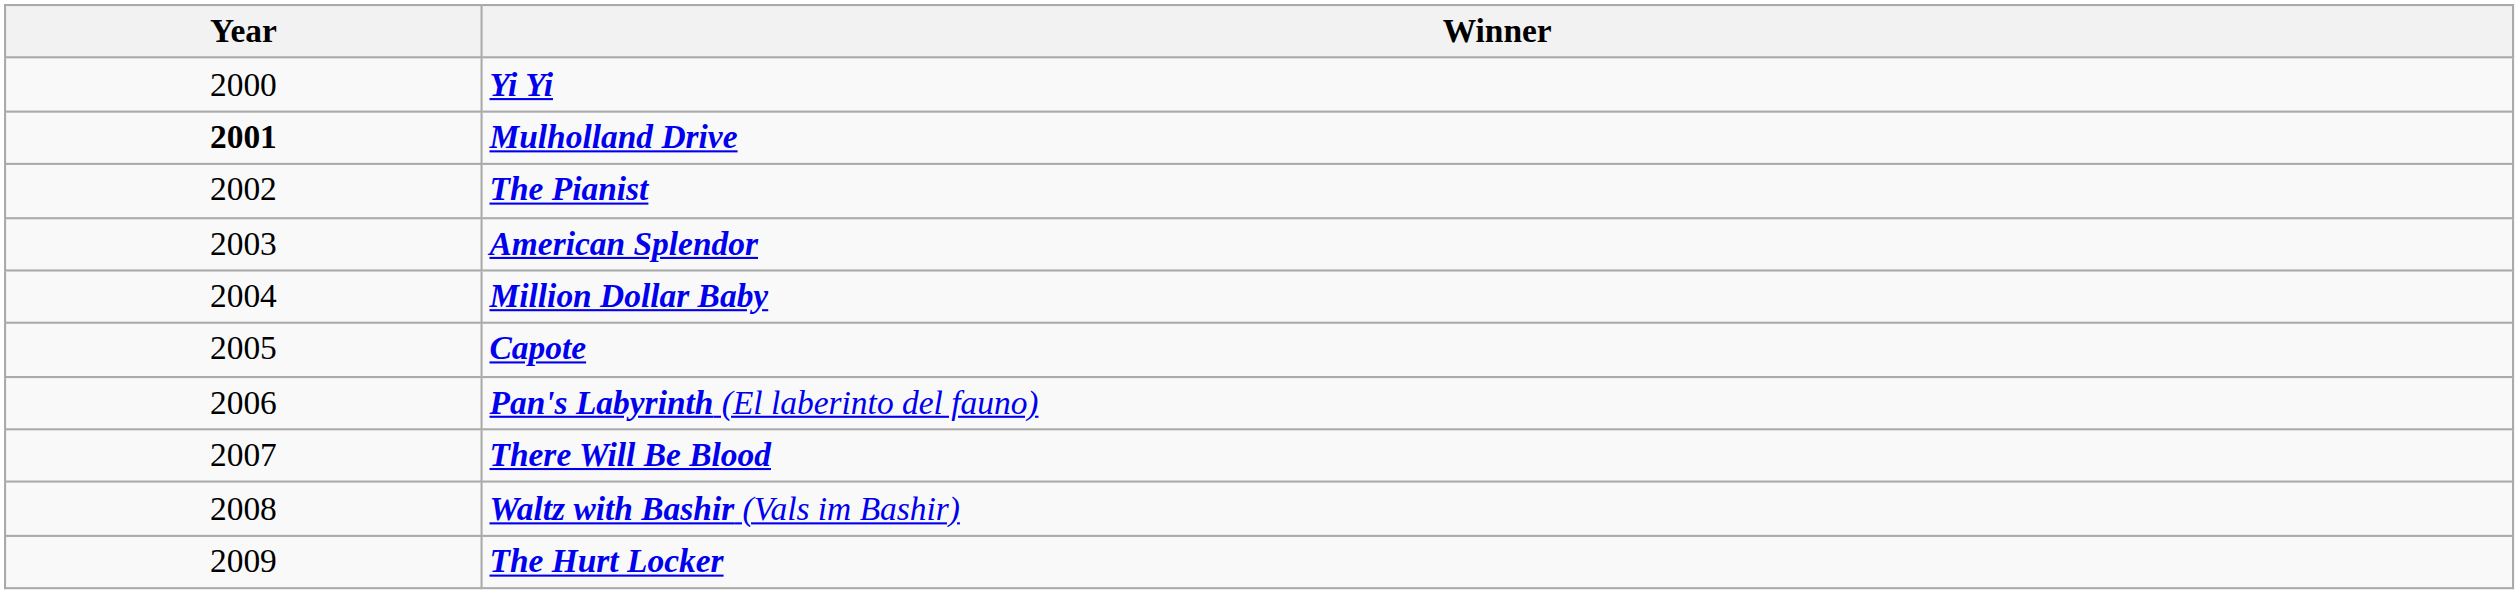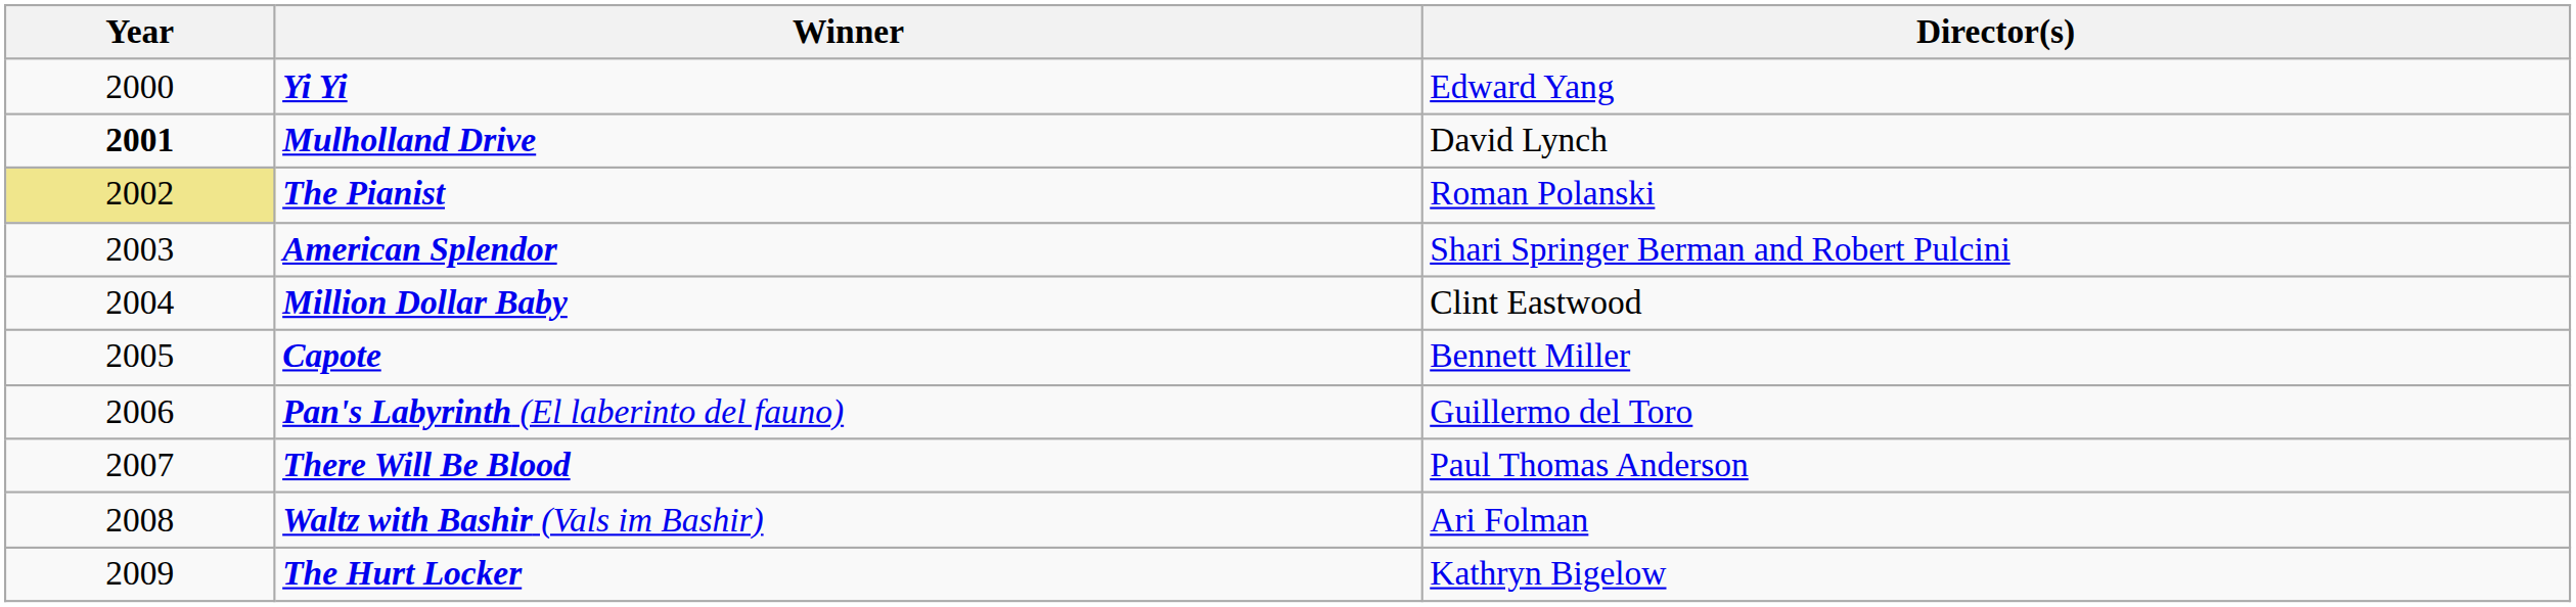 <table class="wikitable" width="95%" cellpadding="5">
 <tr>
 <th width="100"><strong>Year</strong></th>
 <th width="450"><strong>Winner</strong></th>
+<th width="450"><strong>Director(s)</strong></th>
 </tr>
 <tr>
 <td style="text-align:center;">2000</td>
 <td><strong><em><a href='#'>Yi Yi</a></em></strong></td>
+<td><a href='#'>Edward Yang</a></td>
 </tr>
 <tr>
 <td style="text-align:center;"><strong>2001</strong></td>
 <td><strong><em><a href='#'>Mulholland Drive</a></em></strong></td>
+<td>David Lynch</td>
 </tr>
 <tr>
-<td style="text-align:center;">2002</td>
+<td style="background: khaki; text-align:center;">2002</td>
 <td><strong><em><a href='#'>The Pianist</a></em></strong></td>
+<td><a href='#'>Roman Polanski</a></td>
 </tr>
 <tr>
 <td style="text-align:center;">2003</td>
 <td><strong><em><a href='#'>American Splendor</a></em></strong></td>
+<td><a href='#'>Shari Springer Berman and Robert Pulcini</a></td>
 </tr>
 <tr>
 <td style="text-align:center;">2004</td>
 <td><strong><em><a href='#'>Million Dollar Baby</a></em></strong></td>
+<td>Clint Eastwood</td>
 </tr>
 <tr>
 <td style="text-align:center;">2005</td>
 <td><strong><em><a href='#'>Capote</a></em></strong></td>
+<td><a href='#'>Bennett Miller</a></td>
 </tr>
 <tr>
 <td style="text-align:center;">2006</td>
 <td><em><a href='#'><strong>Pan's Labyrinth</strong> (El laberinto del fauno)</a></em></td>
+<td><a href='#'>Guillermo del Toro</a></td>
 </tr>
 <tr>
 <td style="text-align:center;">2007</td>
 <td><strong><em><a href='#'>There Will Be Blood</a></em></strong></td>
+<td><a href='#'>Paul Thomas Anderson</a></td>
 </tr>
 <tr>
 <td style="text-align:center;">2008</td>
 <td><em><a href='#'><strong>Waltz with Bashir</strong> (Vals im Bashir)</a></em></td>
+<td><a href='#'>Ari Folman</a></td>
 </tr>
 <tr>
 <td style="text-align:center;">2009</td>
 <td><strong><em><a href='#'>The Hurt Locker</a></em></strong></td>
+<td><a href='#'>Kathryn Bigelow</a></td>
 </tr>
 </table>
